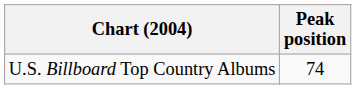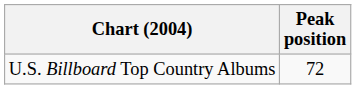 <table class="wikitable">
 <tr>
 <th>Chart (2004)</th>
 <th>Peak<br>position</th>
 </tr>
 <tr>
 <td>U.S. <em>Billboard</em> Top Country Albums</td>
-<td align="center">74</td>
+<td align="center">72</td>
 </tr>
 </table>
